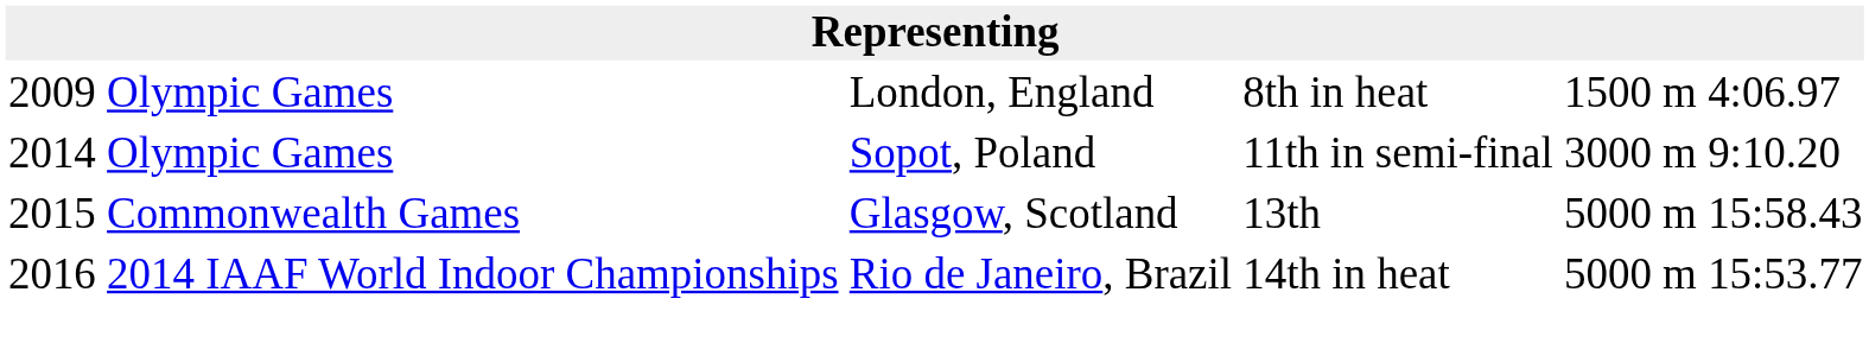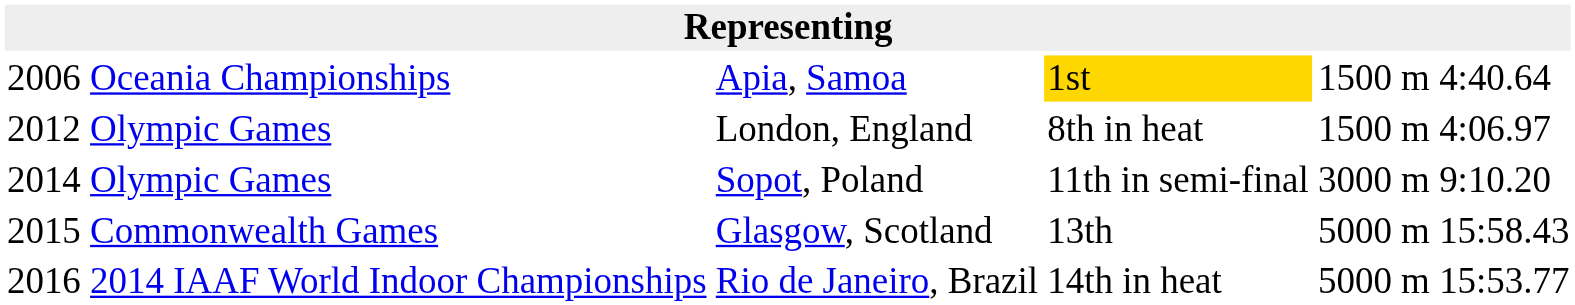 <table>
 <tr>
 <th bgcolor="#eeeeee" colspan="6">Representing </th>
 </tr>
 <tr>
-<td>2009</td>
+<td>2006</td>
+<td><a href='#'>Oceania Championships</a></td>
+<td><a href='#'>Apia</a>, <a href='#'>Samoa</a></td>
+<td bgcolor=gold>1st</td>
+<td>1500 m</td>
+<td>4:40.64</td>
+</tr>
+<tr>
+<td>2012</td>
 <td><a href='#'>Olympic Games</a></td>
 <td>London, England</td>
 <td bgcolor=>8th in heat</td>
 <td>1500 m</td>
 <td>4:06.97</td>
 </tr>
 <tr>
 <td>2014</td>
 <td><a href='#'>Olympic Games</a></td>
 <td><a href='#'>Sopot</a>, Poland</td>
 <td bgcolor=>11th in semi-final</td>
 <td>3000 m</td>
 <td>9:10.20</td>
 </tr>
 <tr>
 <td>2015</td>
 <td><a href='#'>Commonwealth Games</a></td>
 <td><a href='#'>Glasgow</a>, Scotland</td>
 <td bgcolor=>13th</td>
 <td>5000 m</td>
 <td>15:58.43</td>
 </tr>
 <tr>
 <td>2016</td>
 <td><a href='#'>2014 IAAF World Indoor Championships</a></td>
 <td><a href='#'>Rio de Janeiro</a>, Brazil</td>
 <td bgcolor=>14th in heat</td>
 <td>5000 m</td>
 <td>15:53.77</td>
 </tr>
 </table>
